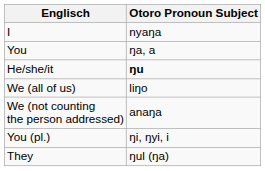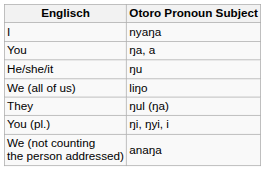 <table class="wikitable">
 <tr>
 <th>Englisch</th>
 <th>Otoro Pronoun Subject</th>
 </tr>
 <tr>
 <td>I</td>
 <td>nyaŋa</td>
 </tr>
 <tr>
 <td>You</td>
 <td>ŋa, a</td>
 </tr>
 <tr>
 <td>He/she/it</td>
-<td><strong>ŋu</strong></td>
+<td>ŋu</td>
 </tr>
 <tr>
 <td>We (all of us)</td>
 <td>liŋo</td>
 </tr>
 <tr>
-<td>We (not counting<br>the person addressed)</td>
-<td>anaŋa</td>
+<td>They</td>
+<td>ŋul (ŋa)</td>
 </tr>
 <tr>
 <td>You (pl.)</td>
 <td>ŋi, ŋyi, i</td>
 </tr>
 <tr>
-<td>They</td>
-<td>ŋul (ŋa)</td>
+<td>We (not counting<br>the person addressed)</td>
+<td>anaŋa</td>
 </tr>
 </table>
